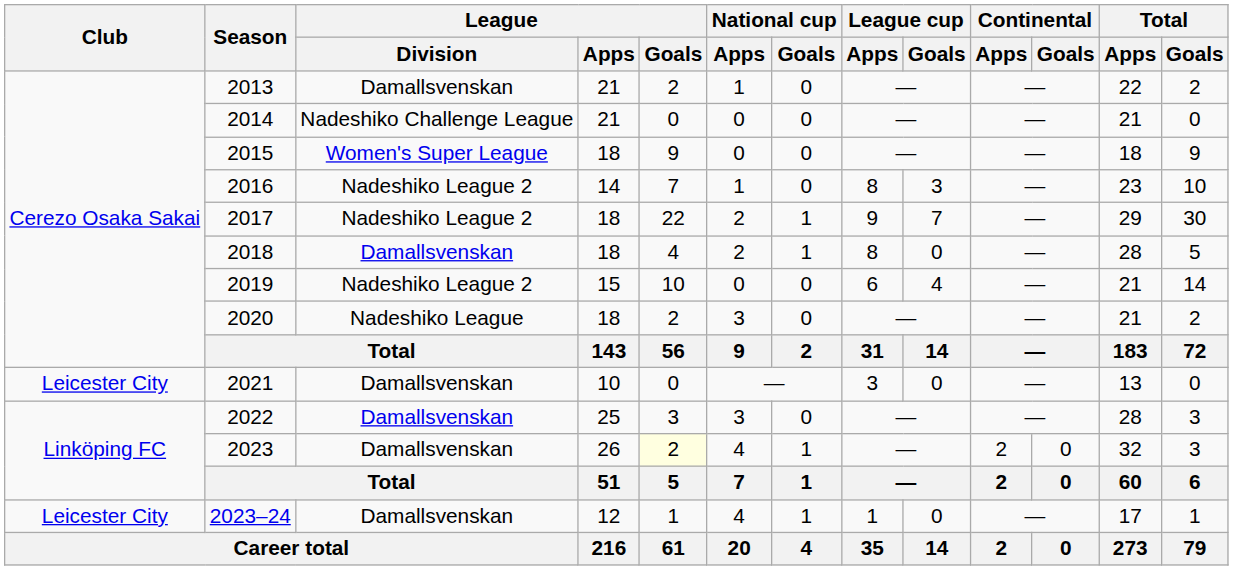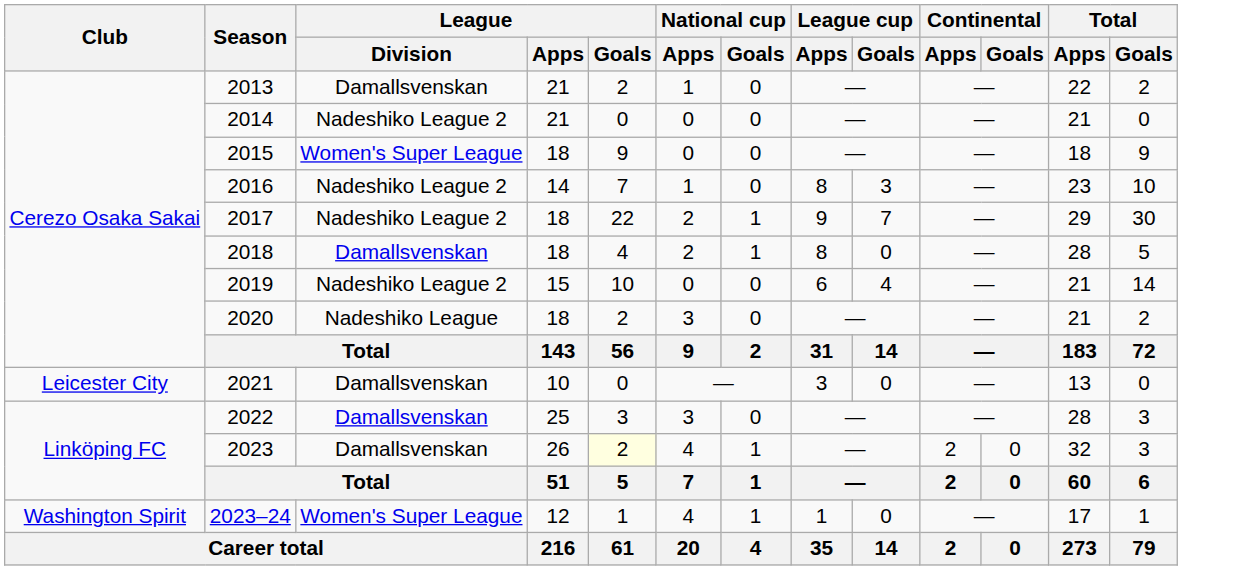 <table class="wikitable" style="text-align:center">
 <tr>
 <th rowspan="2">Club</th>
 <th rowspan="2">Season</th>
 <th colspan="3">League</th>
 <th colspan="2">National cup</th>
 <th colspan="2">League cup</th>
 <th colspan="2">Continental</th>
 <th colspan="2">Total</th>
 </tr>
 <tr>
 <th>Division</th>
 <th>Apps</th>
 <th>Goals</th>
 <th>Apps</th>
 <th>Goals</th>
 <th>Apps</th>
 <th>Goals</th>
 <th>Apps</th>
 <th>Goals</th>
 <th>Apps</th>
 <th>Goals</th>
 </tr>
 <tr>
 <td rowspan="9"><a href='#'>Cerezo Osaka Sakai</a></td>
 <td>2013</td>
 <td>Damallsvenskan</td>
 <td>21</td>
 <td>2</td>
 <td>1</td>
 <td>0</td>
 <td colspan="2">—</td>
 <td colspan="2">—</td>
 <td>22</td>
 <td>2</td>
 </tr>
 <tr>
 <td>2014</td>
-<td>Nadeshiko Challenge League</td>
+<td>Nadeshiko League 2</td>
 <td>21</td>
 <td>0</td>
 <td>0</td>
 <td>0</td>
 <td colspan="2">—</td>
 <td colspan="2">—</td>
 <td>21</td>
 <td>0</td>
 </tr>
 <tr>
 <td>2015</td>
 <td><a href='#'>Women's Super League</a></td>
 <td>18</td>
 <td>9</td>
 <td>0</td>
 <td>0</td>
 <td colspan="2">—</td>
 <td colspan="2">—</td>
 <td>18</td>
 <td>9</td>
 </tr>
 <tr>
 <td>2016</td>
 <td>Nadeshiko League 2</td>
 <td>14</td>
 <td>7</td>
 <td>1</td>
 <td>0</td>
 <td>8</td>
 <td>3</td>
 <td colspan="2">—</td>
 <td>23</td>
 <td>10</td>
 </tr>
 <tr>
 <td>2017</td>
 <td>Nadeshiko League 2</td>
 <td>18</td>
 <td>22</td>
 <td>2</td>
 <td>1</td>
 <td>9</td>
 <td>7</td>
 <td colspan="2">—</td>
 <td>29</td>
 <td>30</td>
 </tr>
 <tr>
 <td>2018</td>
 <td><a href='#'>Damallsvenskan</a></td>
 <td>18</td>
 <td>4</td>
 <td>2</td>
 <td>1</td>
 <td>8</td>
 <td>0</td>
 <td colspan="2">—</td>
 <td>28</td>
 <td>5</td>
 </tr>
 <tr>
 <td>2019</td>
 <td>Nadeshiko League 2</td>
 <td>15</td>
 <td>10</td>
 <td>0</td>
 <td>0</td>
 <td>6</td>
 <td>4</td>
 <td colspan="2">—</td>
 <td>21</td>
 <td>14</td>
 </tr>
 <tr>
 <td>2020</td>
 <td>Nadeshiko League</td>
 <td>18</td>
 <td>2</td>
 <td>3</td>
 <td>0</td>
 <td colspan="2">—</td>
 <td colspan="2">—</td>
 <td>21</td>
 <td>2</td>
 </tr>
 <tr>
 <th colspan="2">Total</th>
 <th>143</th>
 <th>56</th>
 <th>9</th>
 <th>2</th>
 <th>31</th>
 <th>14</th>
 <th colspan="2">—</th>
 <th>183</th>
 <th>72</th>
 </tr>
 <tr>
 <td><a href='#'>Leicester City</a></td>
 <td>2021</td>
 <td>Damallsvenskan</td>
 <td>10</td>
 <td>0</td>
 <td colspan="2">—</td>
 <td>3</td>
 <td>0</td>
 <td colspan="2">—</td>
 <td>13</td>
 <td>0</td>
 </tr>
 <tr>
 <td rowspan="3"><a href='#'>Linköping FC</a></td>
 <td>2022</td>
 <td><a href='#'>Damallsvenskan</a></td>
 <td>25</td>
 <td>3</td>
 <td>3</td>
 <td>0</td>
 <td colspan="2">—</td>
 <td colspan="2">—</td>
 <td>28</td>
 <td>3</td>
 </tr>
 <tr>
 <td>2023</td>
 <td>Damallsvenskan</td>
 <td>26</td>
 <td style="background: lightyellow;">2</td>
 <td>4</td>
 <td>1</td>
 <td colspan="2">—</td>
 <td>2</td>
 <td>0</td>
 <td>32</td>
 <td>3</td>
 </tr>
 <tr>
 <th colspan="2">Total</th>
 <th>51</th>
 <th>5</th>
 <th>7</th>
 <th>1</th>
 <th colspan="2">—</th>
 <th>2</th>
 <th>0</th>
 <th>60</th>
 <th>6</th>
 </tr>
 <tr>
-<td><a href='#'>Leicester City</a></td>
+<td><a href='#'>Washington Spirit</a></td>
 <td><a href='#'>2023–24</a></td>
-<td>Damallsvenskan</td>
+<td><a href='#'>Women's Super League</a></td>
 <td>12</td>
 <td>1</td>
 <td>4</td>
 <td>1</td>
 <td>1</td>
 <td>0</td>
 <td colspan="2">—</td>
 <td>17</td>
 <td>1</td>
 </tr>
 <tr>
 <th colspan="3">Career total</th>
 <th>216</th>
 <th>61</th>
 <th>20</th>
 <th>4</th>
 <th>35</th>
 <th>14</th>
 <th>2</th>
 <th>0</th>
 <th>273</th>
 <th>79</th>
 </tr>
 </table>
